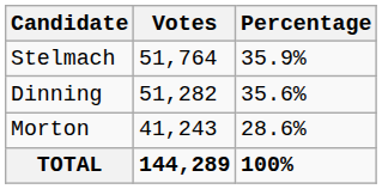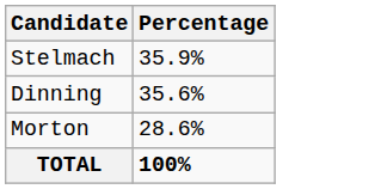 <table class="wikitable">
 <tr>
 <th>Candidate</th>
-<th>Votes</th>
 <th>Percentage</th>
 </tr>
 <tr>
 <td>Stelmach</td>
-<td>51,764</td>
 <td>35.9%</td>
 </tr>
 <tr>
 <td>Dinning</td>
-<td>51,282</td>
 <td>35.6%</td>
 </tr>
 <tr>
 <td>Morton</td>
-<td>41,243</td>
 <td>28.6%</td>
 </tr>
 <tr>
 <th>TOTAL</th>
-<td><strong>144,289</strong></td>
 <td><strong>100%</strong></td>
 </tr>
 </table>
